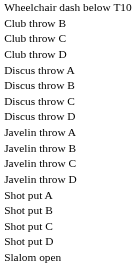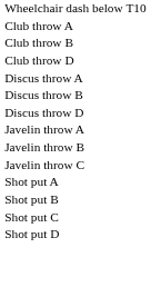 <table>
 <tr>
 <td>Wheelchair dash below T10<br></td>
 <td></td>
 <td></td>
 <td></td>
 </tr>
 <tr>
-<td>Club throw B<br></td>
+<td>Club throw A<br></td>
 <td></td>
 <td></td>
 <td></td>
 </tr>
 <tr>
-<td>Club throw C<br></td>
+<td>Club throw B<br></td>
 <td></td>
 <td></td>
 <td></td>
 </tr>
 <tr>
 <td>Club throw D<br></td>
 <td></td>
 <td></td>
 <td></td>
 </tr>
 <tr>
 <td>Discus throw A<br></td>
 <td></td>
 <td></td>
 <td></td>
 </tr>
 <tr>
 <td>Discus throw B<br></td>
-<td></td>
-<td></td>
-<td></td>
-</tr>
-<tr>
-<td>Discus throw C<br></td>
 <td></td>
 <td></td>
 <td></td>
 </tr>
 <tr>
 <td>Discus throw D<br></td>
 <td></td>
 <td></td>
 <td></td>
 </tr>
 <tr>
 <td>Javelin throw A<br></td>
 <td></td>
 <td></td>
 <td></td>
 </tr>
 <tr>
 <td>Javelin throw B<br></td>
 <td></td>
 <td></td>
 <td></td>
 </tr>
 <tr>
 <td>Javelin throw C<br></td>
 <td></td>
 <td></td>
 <td></td>
 </tr>
 <tr>
-<td>Javelin throw D<br></td>
-<td></td>
-<td></td>
-<td></td>
-</tr>
-<tr>
 <td>Shot put A<br></td>
 <td></td>
 <td></td>
 <td></td>
 </tr>
 <tr>
 <td>Shot put B<br></td>
 <td></td>
 <td></td>
 <td></td>
 </tr>
 <tr>
 <td>Shot put C<br></td>
 <td></td>
 <td></td>
 <td></td>
 </tr>
 <tr>
 <td>Shot put D<br></td>
 <td></td>
 <td></td>
 <td></td>
 </tr>
-<tr>
-<td>Slalom open<br></td>
-<td></td>
-<td></td>
-<td></td>
-</tr>
 </table>
